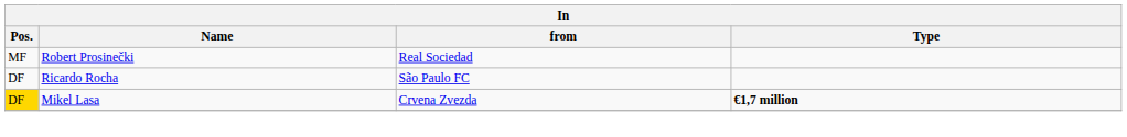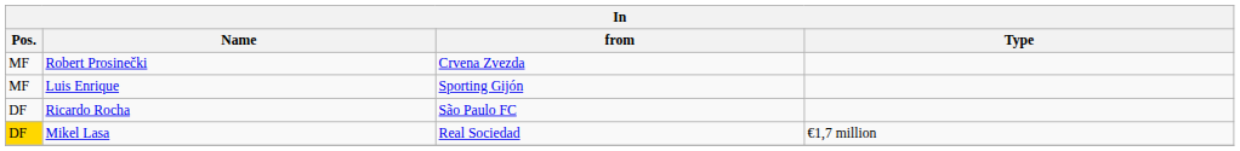 <table class="wikitable" style="font-size:90%;width:99%;">
 <tr>
 <th colspan="4">In</th>
 </tr>
 <tr>
 <th width=3%>Pos.</th>
 <th width=32%>Name</th>
 <th width=30%>from</th>
 <th width=35%>Type</th>
 </tr>
 <tr>
 <td>MF</td>
 <td><a href='#'>Robert Prosinečki</a></td>
-<td><a href='#'>Real Sociedad</a></td>
+<td><a href='#'>Crvena Zvezda</a></td>
+<td></td>
+</tr>
+<tr>
+<td>MF</td>
+<td><a href='#'>Luis Enrique</a></td>
+<td><a href='#'>Sporting Gijón</a></td>
 <td></td>
 </tr>
 <tr>
 <td>DF</td>
 <td><a href='#'>Ricardo Rocha</a></td>
 <td><a href='#'>São Paulo FC</a></td>
 <td></td>
 </tr>
 <tr>
 <td style="background: gold;">DF</td>
 <td><a href='#'>Mikel Lasa</a></td>
-<td><a href='#'>Crvena Zvezda</a></td>
-<td><strong>€1,7 million</strong></td>
+<td><a href='#'>Real Sociedad</a></td>
+<td>€1,7 million</td>
 </tr>
 <tr>
 </tr>
 </table>
